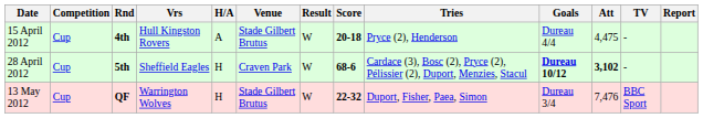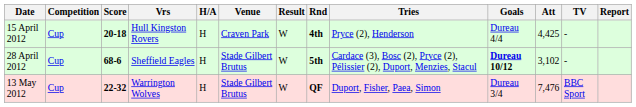 <table class="wikitable"  style="font-size:85%; width:100%;">
 <tr>
 <th>Date</th>
 <th>Competition</th>
-<th>Rnd</th>
+<th>Score</th>
 <th>Vrs</th>
 <th>H/A</th>
 <th>Venue</th>
 <th>Result</th>
-<th>Score</th>
+<th>Rnd</th>
 <th>Tries</th>
 <th>Goals</th>
 <th>Att</th>
 <th>TV</th>
 <th>Report</th>
 </tr>
 <tr style="background:#ddffdd;" width=20 | >
 <td>15 April 2012</td>
 <td><a href='#'>Cup</a></td>
+<td><strong>20-18</strong></td>
+<td><a href='#'>Hull Kingston Rovers</a></td>
+<td>H</td>
+<td><a href='#'>Craven Park</a></td>
+<td>W</td>
 <td><strong>4th</strong></td>
-<td><a href='#'>Hull Kingston Rovers</a></td>
-<td>A</td>
-<td><a href='#'>Stade Gilbert Brutus</a></td>
-<td>W</td>
-<td><strong>20-18</strong></td>
 <td><a href='#'>Pryce</a> (2), <a href='#'>Henderson</a></td>
 <td><a href='#'>Dureau</a> 4/4</td>
-<td>4,475</td>
+<td>4,425</td>
 <td>-</td>
 <td></td>
 </tr>
 <tr style="background:#ddffdd;" width=20 | >
 <td>28 April 2012</td>
 <td><a href='#'>Cup</a></td>
-<td><strong>5th</strong></td>
+<td><strong>68-6</strong></td>
 <td><a href='#'>Sheffield Eagles</a></td>
 <td>H</td>
-<td><a href='#'>Craven Park</a></td>
+<td><a href='#'>Stade Gilbert Brutus</a></td>
 <td>W</td>
-<td><strong>68-6</strong></td>
+<td><strong>5th</strong></td>
 <td><a href='#'>Cardace</a> (3), <a href='#'>Bosc</a> (2), <a href='#'>Pryce</a> (2), <a href='#'>Pélissier</a> (2), <a href='#'>Duport</a>, <a href='#'>Menzies</a>, <a href='#'>Stacul</a></td>
 <td><strong><a href='#'>Dureau</a> 10/12</strong></td>
-<td><strong>3,102</strong></td>
+<td>3,102</td>
 <td>-</td>
 <td></td>
 </tr>
 <tr style="background:#ffdddd;" width=20 | >
 <td>13 May 2012</td>
 <td><a href='#'>Cup</a></td>
-<td><strong>QF</strong></td>
+<td><strong>22-32</strong></td>
 <td><a href='#'>Warrington Wolves</a></td>
 <td>H</td>
 <td><a href='#'>Stade Gilbert Brutus</a></td>
 <td>W</td>
-<td><strong>22-32</strong></td>
+<td><strong>QF</strong></td>
 <td><a href='#'>Duport</a>, <a href='#'>Fisher</a>, <a href='#'>Paea</a>, <a href='#'>Simon</a></td>
 <td><a href='#'>Dureau</a> 3/4</td>
 <td>7,476</td>
 <td><a href='#'>BBC Sport</a></td>
 <td></td>
 </tr>
 </table>
